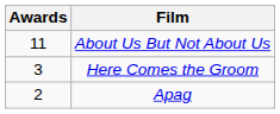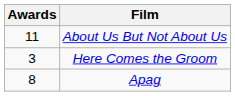 <table class="wikitable" style="text-align:center">
 <tr>
 <th scope="col">Awards</th>
 <th scope="col">Film</th>
 </tr>
 <tr>
 <td>11</td>
 <td><em><a href='#'>About Us But Not About Us</a></em></td>
 </tr>
 <tr>
 <td>3</td>
 <td><em><a href='#'>Here Comes the Groom</a></em></td>
 </tr>
 <tr>
-<td>2</td>
+<td>8</td>
 <td><em><a href='#'>Apag</a></em></td>
 </tr>
 </table>
